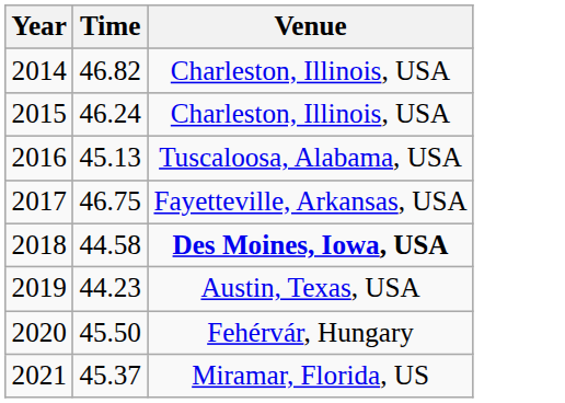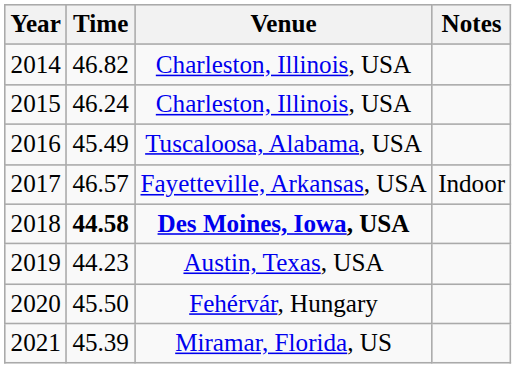 <table class="wikitable sortable" style=text-align:center>
 <tr>
 <th>Year</th>
 <th>Time</th>
 <th>Venue</th>
+<th>Notes</th>
 </tr>
 <tr>
 <td>2014</td>
 <td>46.82</td>
 <td><a href='#'>Charleston, Illinois</a>, USA</td>
+<td></td>
 </tr>
 <tr>
 <td>2015</td>
 <td>46.24</td>
 <td><a href='#'>Charleston, Illinois</a>, USA</td>
+<td></td>
 </tr>
 <tr>
 <td>2016</td>
-<td>45.13</td>
+<td>45.49</td>
 <td><a href='#'>Tuscaloosa, Alabama</a>, USA</td>
+<td></td>
 </tr>
 <tr>
 <td>2017</td>
-<td>46.75</td>
+<td>46.57</td>
 <td><a href='#'>Fayetteville, Arkansas</a>, USA</td>
+<td>Indoor</td>
 </tr>
 <tr>
 <td>2018</td>
-<td>44.58</td>
+<td><strong>44.58</strong></td>
 <td><strong><a href='#'>Des Moines, Iowa</a>, USA</strong></td>
+<td></td>
 </tr>
 <tr>
 <td>2019</td>
 <td>44.23</td>
 <td><a href='#'>Austin, Texas</a>, USA</td>
+<td></td>
 </tr>
 <tr>
 <td>2020</td>
 <td>45.50</td>
 <td><a href='#'>Fehérvár</a>, Hungary</td>
+<td></td>
 </tr>
 <tr>
 <td>2021</td>
-<td>45.37</td>
+<td>45.39</td>
 <td><a href='#'>Miramar, Florida</a>, US</td>
+<td></td>
 </tr>
 </table>
